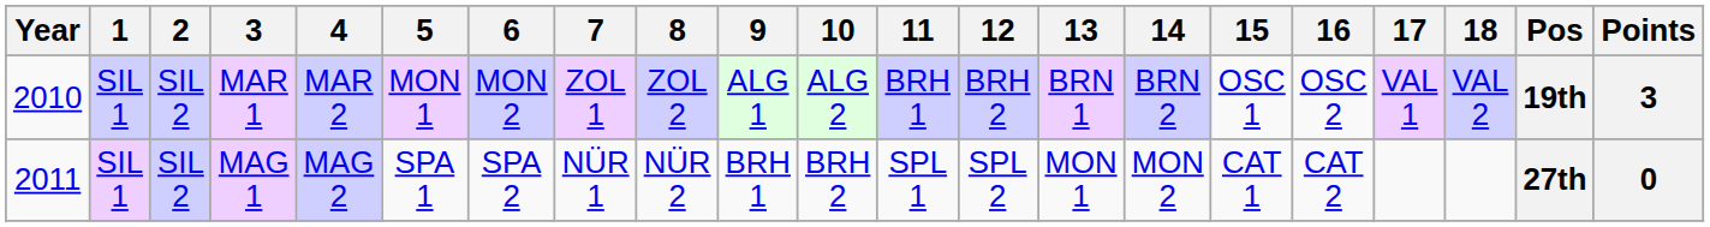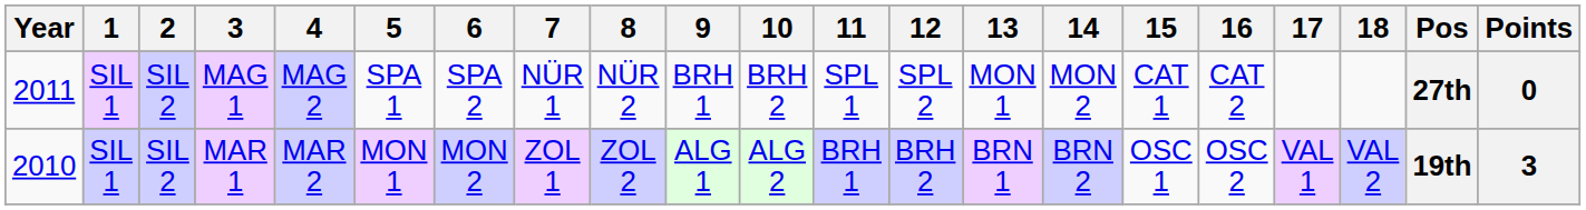 <table class="wikitable" style="text-align:center; font-size:90%">
 <tr>
 <th>Year</th>
 <th>1</th>
 <th>2</th>
 <th>3</th>
 <th>4</th>
 <th>5</th>
 <th>6</th>
 <th>7</th>
 <th>8</th>
 <th>9</th>
 <th>10</th>
 <th>11</th>
 <th>12</th>
 <th>13</th>
 <th>14</th>
 <th>15</th>
 <th>16</th>
 <th>17</th>
 <th>18</th>
 <th>Pos</th>
 <th>Points</th>
 </tr>
 <tr>
+<td><a href='#'>2011</a></td>
+<td style="background:#EFCFFF;"><a href='#'>SIL<br>1</a><br></td>
+<td style="background:#CFCFFF;"><a href='#'>SIL<br>2</a><br></td>
+<td style="background:#EFCFFF;"><a href='#'>MAG<br>1</a><br></td>
+<td style="background:#CFCFFF;"><a href='#'>MAG<br>2</a><br></td>
+<td><a href='#'>SPA<br>1</a></td>
+<td><a href='#'>SPA<br>2</a></td>
+<td><a href='#'>NÜR<br>1</a></td>
+<td><a href='#'>NÜR<br>2</a></td>
+<td><a href='#'>BRH<br>1</a></td>
+<td><a href='#'>BRH<br>2</a></td>
+<td><a href='#'>SPL<br>1</a></td>
+<td><a href='#'>SPL<br>2</a></td>
+<td><a href='#'>MON<br>1</a></td>
+<td><a href='#'>MON<br>2</a></td>
+<td><a href='#'>CAT<br>1</a></td>
+<td><a href='#'>CAT<br>2</a></td>
+<td></td>
+<td></td>
+<th>27th</th>
+<th>0</th>
+</tr>
+<tr>
 <td><a href='#'>2010</a></td>
 <td style="background:#CFCFFF;"><a href='#'>SIL<br>1</a><br></td>
 <td style="background:#CFCFFF;"><a href='#'>SIL<br>2</a><br></td>
 <td style="background:#EFCFFF;"><a href='#'>MAR<br>1</a><br></td>
 <td style="background:#CFCFFF;"><a href='#'>MAR<br>2</a><br></td>
 <td style="background:#EFCFFF;"><a href='#'>MON<br>1</a><br></td>
 <td style="background:#CFCFFF;"><a href='#'>MON<br>2</a><br></td>
 <td style="background:#EFCFFF;"><a href='#'>ZOL<br>1</a><br></td>
 <td style="background:#CFCFFF;"><a href='#'>ZOL<br>2</a><br></td>
 <td style="background:#DFFFDF;"><a href='#'>ALG<br>1</a><br></td>
 <td style="background:#DFFFDF;"><a href='#'>ALG<br>2</a><br></td>
 <td style="background:#CFCFFF;"><a href='#'>BRH<br>1</a><br></td>
 <td style="background:#CFCFFF;"><a href='#'>BRH<br>2</a><br></td>
 <td style="background:#EFCFFF;"><a href='#'>BRN<br>1</a><br></td>
 <td style="background:#CFCFFF;"><a href='#'>BRN<br>2</a><br></td>
 <td><a href='#'>OSC<br>1</a></td>
 <td><a href='#'>OSC<br>2</a></td>
 <td style="background:#EFCFFF;"><a href='#'>VAL<br>1</a><br></td>
 <td style="background:#CFCFFF;"><a href='#'>VAL<br>2</a><br></td>
 <th>19th</th>
 <th>3</th>
 </tr>
-<tr>
-<td><a href='#'>2011</a></td>
-<td style="background:#EFCFFF;"><a href='#'>SIL<br>1</a><br></td>
-<td style="background:#CFCFFF;"><a href='#'>SIL<br>2</a><br></td>
-<td style="background:#EFCFFF;"><a href='#'>MAG<br>1</a><br></td>
-<td style="background:#CFCFFF;"><a href='#'>MAG<br>2</a><br></td>
-<td><a href='#'>SPA<br>1</a></td>
-<td><a href='#'>SPA<br>2</a></td>
-<td><a href='#'>NÜR<br>1</a></td>
-<td><a href='#'>NÜR<br>2</a></td>
-<td><a href='#'>BRH<br>1</a></td>
-<td><a href='#'>BRH<br>2</a></td>
-<td><a href='#'>SPL<br>1</a></td>
-<td><a href='#'>SPL<br>2</a></td>
-<td><a href='#'>MON<br>1</a></td>
-<td><a href='#'>MON<br>2</a></td>
-<td><a href='#'>CAT<br>1</a></td>
-<td><a href='#'>CAT<br>2</a></td>
-<td></td>
-<td></td>
-<th>27th</th>
-<th>0</th>
-</tr>
 </table>
